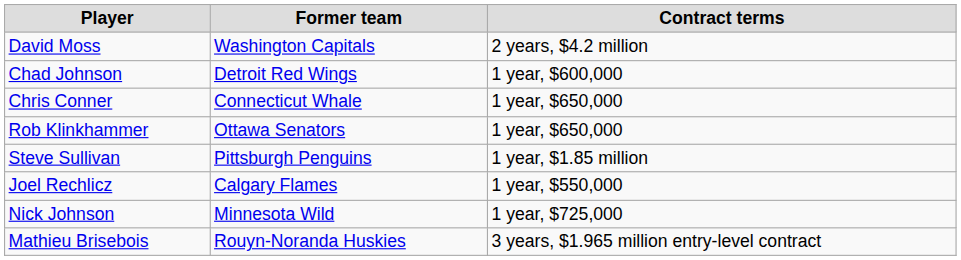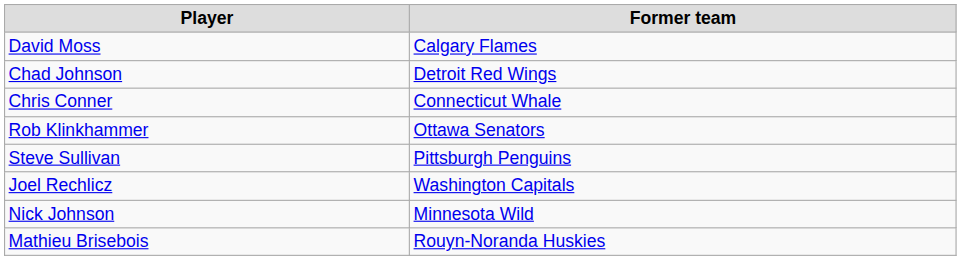 <table class="wikitable" width=98%>
 <tr align="center" bgcolor="#dddddd">
 <td><strong>Player</strong></td>
 <td><strong>Former team</strong></td>
-<td><strong>Contract terms</strong></td>
 </tr>
 <tr>
 <td><a href='#'>David Moss</a></td>
-<td><a href='#'>Washington Capitals</a></td>
-<td>2 years, $4.2 million</td>
+<td><a href='#'>Calgary Flames</a></td>
 </tr>
 <tr>
 <td><a href='#'>Chad Johnson</a></td>
 <td><a href='#'>Detroit Red Wings</a></td>
-<td>1 year, $600,000</td>
 </tr>
 <tr>
 <td><a href='#'>Chris Conner</a></td>
 <td><a href='#'>Connecticut Whale</a></td>
-<td>1 year, $650,000</td>
 </tr>
 <tr>
 <td><a href='#'>Rob Klinkhammer</a></td>
 <td><a href='#'>Ottawa Senators</a></td>
-<td>1 year, $650,000</td>
 </tr>
 <tr>
 <td><a href='#'>Steve Sullivan</a></td>
 <td><a href='#'>Pittsburgh Penguins</a></td>
-<td>1 year, $1.85 million</td>
 </tr>
 <tr>
 <td><a href='#'>Joel Rechlicz</a></td>
-<td><a href='#'>Calgary Flames</a></td>
-<td>1 year, $550,000</td>
+<td><a href='#'>Washington Capitals</a></td>
 </tr>
 <tr>
 <td><a href='#'>Nick Johnson</a></td>
 <td><a href='#'>Minnesota Wild</a></td>
-<td>1 year, $725,000</td>
 </tr>
 <tr>
 <td><a href='#'>Mathieu Brisebois</a></td>
 <td><a href='#'>Rouyn-Noranda Huskies</a></td>
-<td>3 years, $1.965 million entry-level contract</td>
 </tr>
 </table>
